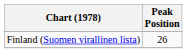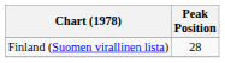 <table class="wikitable sortable">
 <tr>
 <th>Chart (1978)</th>
 <th>Peak<br>Position</th>
 </tr>
 <tr>
 </tr>
 <tr>
 <td>Finland (<a href='#'>Suomen virallinen lista</a>)</td>
-<td style="text-align:center;">26</td>
+<td style="text-align:center;">28</td>
 </tr>
 <tr>
 </tr>
 <tr>
 </tr>
 </table>
